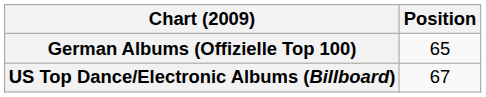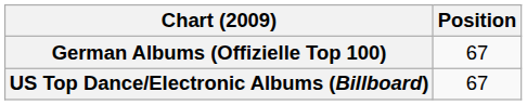 <table class="wikitable plainrowheaders" style="text-align:center">
 <tr>
 <th scope="col">Chart (2009)</th>
 <th scope="col">Position</th>
 </tr>
 <tr>
 <th scope="row">German Albums (Offizielle Top 100)</th>
-<td>65</td>
+<td>67</td>
 </tr>
 <tr>
 <th scope="row">US Top Dance/Electronic Albums (<em>Billboard</em>)</th>
 <td>67</td>
 </tr>
 </table>
